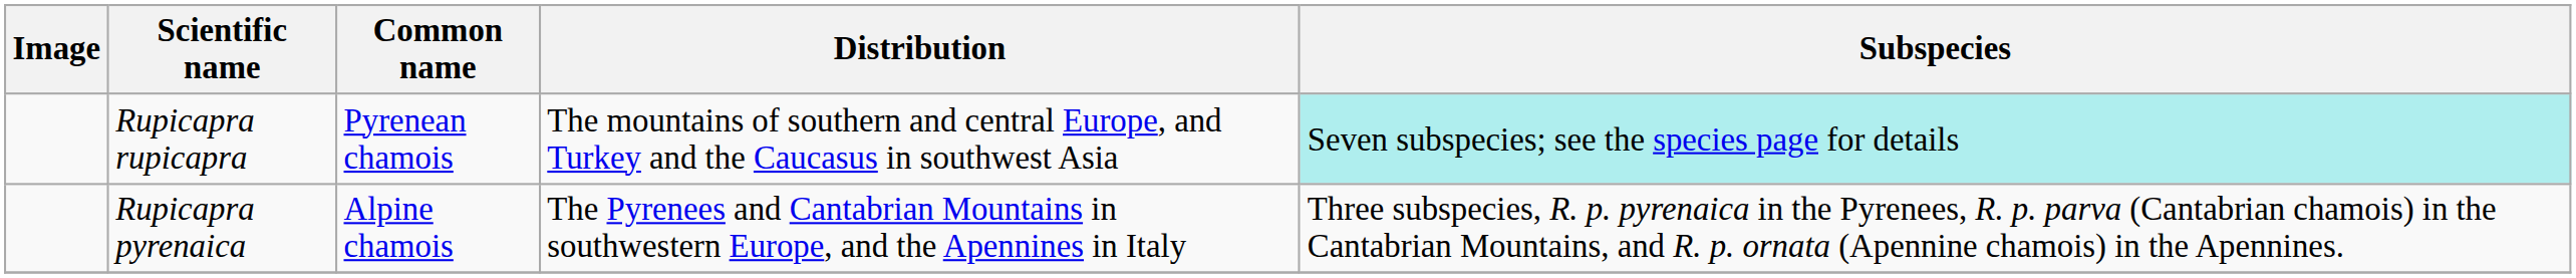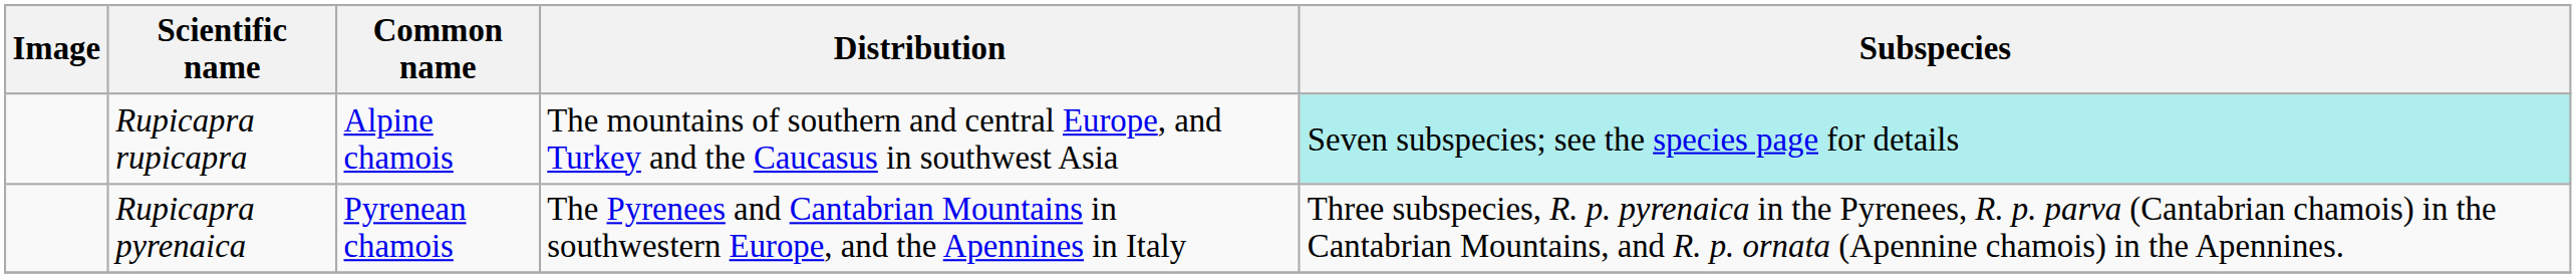 <table class="wikitable">
 <tr>
 <th>Image</th>
 <th>Scientific name</th>
 <th>Common name</th>
 <th>Distribution</th>
 <th>Subspecies</th>
 </tr>
 <tr>
 <td></td>
 <td><em>Rupicapra rupicapra</em></td>
-<td><a href='#'>Pyrenean chamois</a></td>
+<td><a href='#'>Alpine chamois</a></td>
 <td>The mountains of southern and central <a href='#'>Europe</a>, and <a href='#'>Turkey</a> and the <a href='#'>Caucasus</a> in southwest Asia</td>
 <td style="background: paleturquoise;">Seven subspecies; see the <a href='#'>species page</a> for details</td>
 </tr>
 <tr>
 <td></td>
 <td><em>Rupicapra pyrenaica</em></td>
-<td><a href='#'>Alpine chamois</a></td>
+<td><a href='#'>Pyrenean chamois</a></td>
 <td>The <a href='#'>Pyrenees</a> and <a href='#'>Cantabrian Mountains</a> in southwestern <a href='#'>Europe</a>, and the <a href='#'>Apennines</a> in Italy</td>
 <td>Three subspecies, <em>R. p. pyrenaica</em> in the Pyrenees, <em>R. p. parva</em> (Cantabrian chamois) in the Cantabrian Mountains, and <em>R. p. ornata</em> (Apennine chamois) in the Apennines.</td>
 </tr>
 <tr>
 </tr>
 </table>
